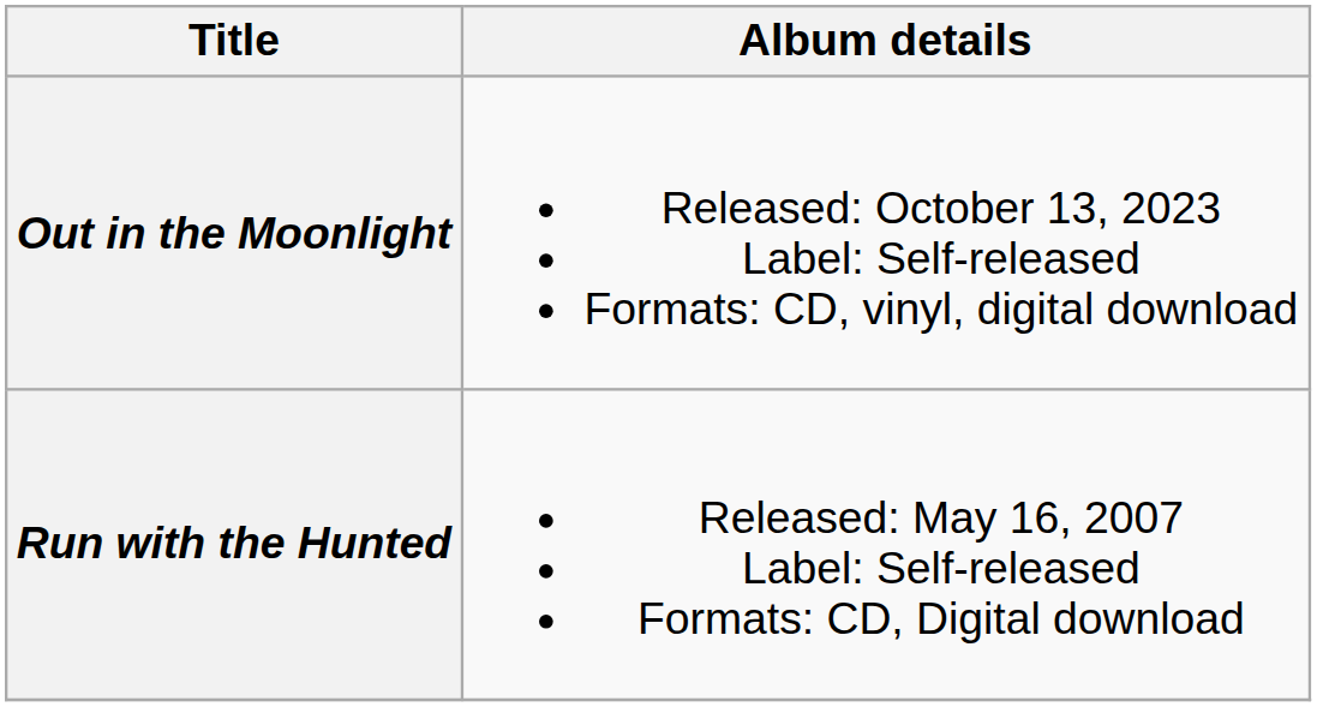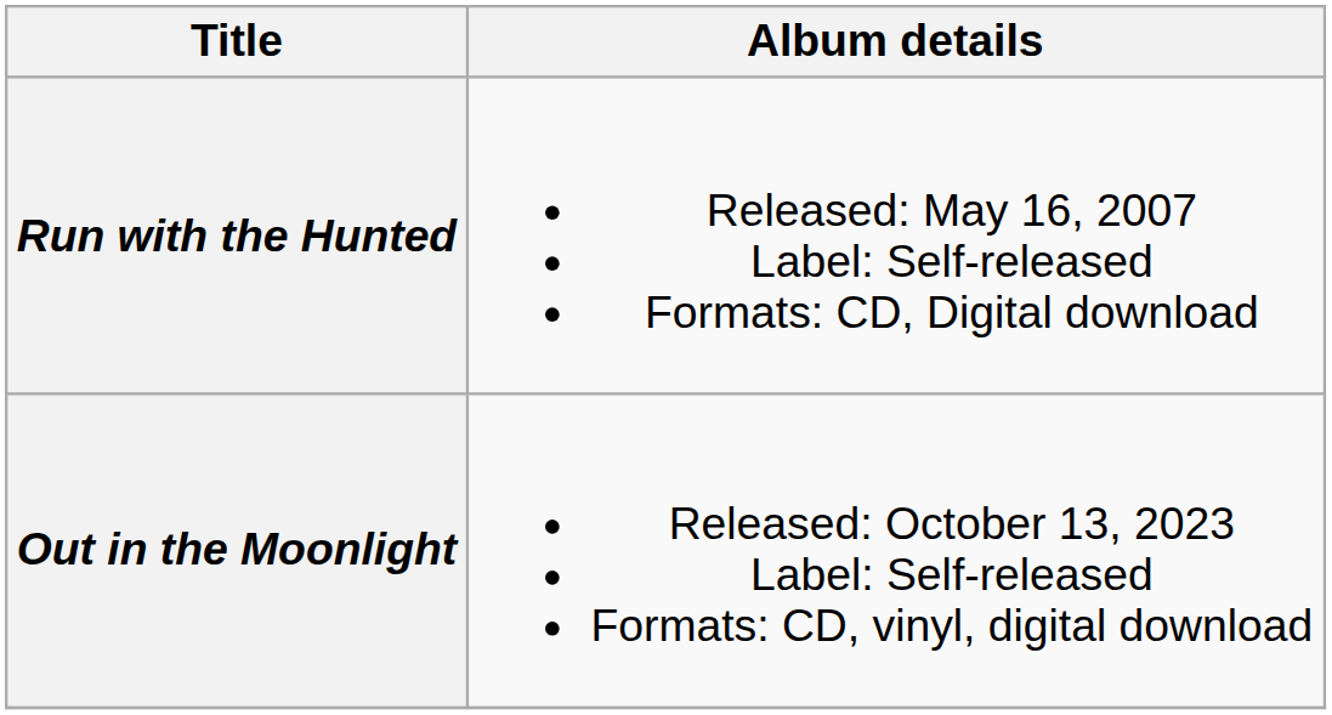 <table class="wikitable plainrowheaders" style="text-align:center;">
 <tr>
 <th scope="col" rowspan="1">Title</th>
 <th scope="col" rowspan="1">Album details</th>
 </tr>
 <tr>
+<th scope="row"><em>Run with the Hunted</em></th>
+<td><br><ul><li>Released: May 16, 2007</li><li>Label: Self-released</li><li>Formats: CD, Digital download</li></ul></td>
+</tr>
+<tr>
 <th scope="row"><em>Out in the Moonlight</em></th>
 <td><br><ul><li>Released: October 13, 2023</li><li>Label: Self-released</li><li>Formats: CD, vinyl, digital download</li></ul></td>
 </tr>
 <tr>
-<th scope="row"><em>Run with the Hunted</em></th>
-<td><br><ul><li>Released: May 16, 2007</li><li>Label: Self-released</li><li>Formats: CD, Digital download</li></ul></td>
-</tr>
-<tr>
 </tr>
 </table>
